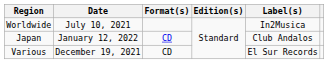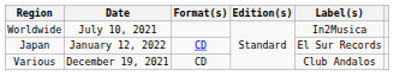 <table class="wikitable unsortable" style="text-align:center;">
 <tr>
 <th scope="col">Region</th>
 <th scope="col">Date</th>
 <th scope="col">Format(s)</th>
 <th scope="col">Edition(s)</th>
 <th scope="col">Label(s)</th>
 <th scope="col"></th>
 </tr>
 <tr>
 <td>Worldwide</td>
 <td>July 10, 2021</td>
 <td></td>
 <td rowspan="3">Standard</td>
 <td>In2Musica</td>
 <td></td>
 </tr>
 <tr>
 <td>Japan</td>
 <td>January 12, 2022</td>
 <td><a href='#'>CD</a></td>
-<td>Club Andalos</td>
+<td>El Sur Records</td>
 <td></td>
 </tr>
 <tr>
 <td>Various</td>
 <td>December 19, 2021</td>
 <td>CD</td>
-<td>El Sur Records</td>
+<td>Club Andalos</td>
 <td></td>
 </tr>
 </table>
